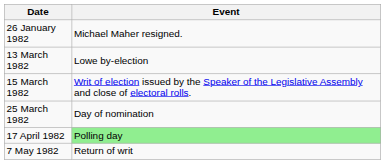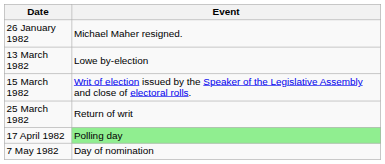 <table class="wikitable">
 <tr>
 <th>Date</th>
 <th>Event</th>
 </tr>
 <tr>
 <td>26 January 1982</td>
 <td>Michael Maher resigned.</td>
 </tr>
 <tr>
 <td>13 March 1982</td>
 <td>Lowe by-election</td>
 </tr>
 <tr>
 <td>15 March 1982</td>
 <td><a href='#'>Writ of election</a> issued by the <a href='#'>Speaker of the Legislative Assembly</a> and close of <a href='#'>electoral rolls</a>.</td>
 </tr>
 <tr>
 <td>25 March 1982</td>
-<td>Day of nomination</td>
+<td>Return of writ</td>
 </tr>
 <tr>
 <td>17 April 1982</td>
 <td style="background: lightgreen;">Polling day</td>
 </tr>
 <tr>
 <td>7 May 1982</td>
-<td>Return of writ</td>
+<td>Day of nomination</td>
 </tr>
 </table>
